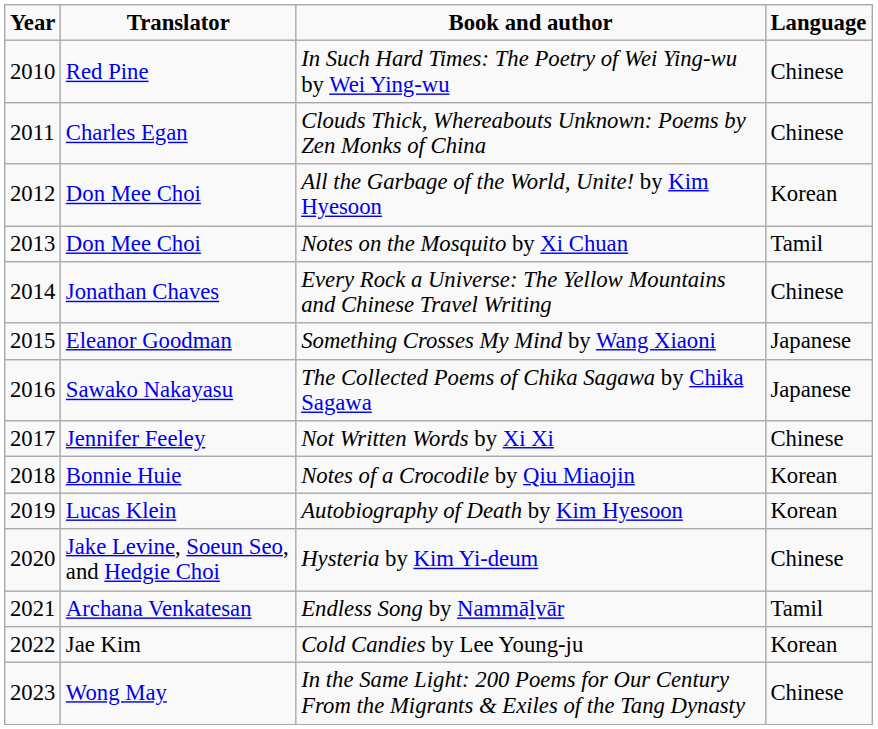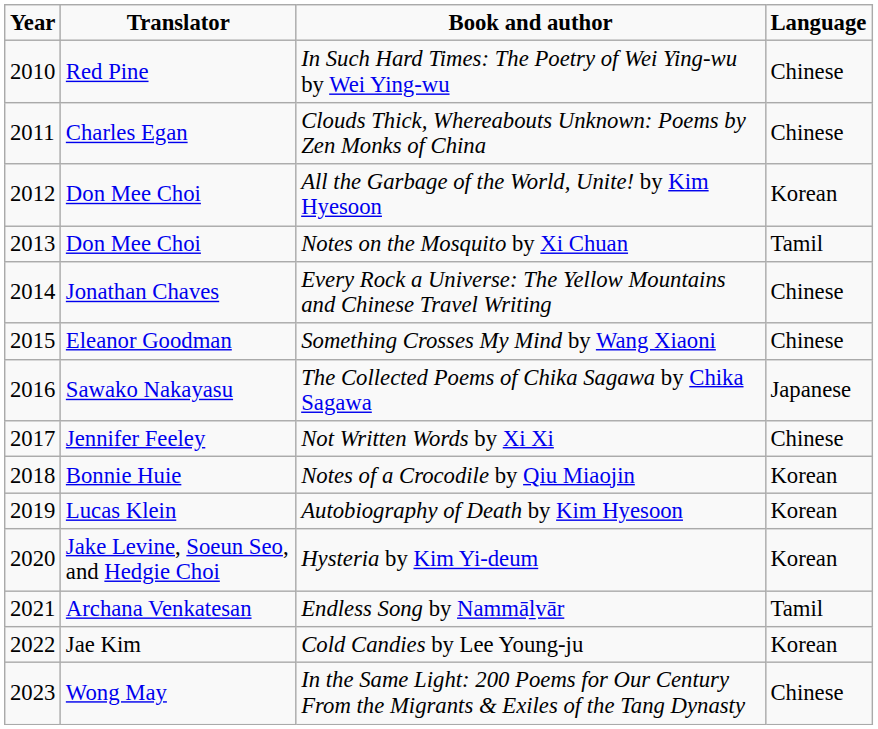 <table class="wikitable" style="width: 98%;">
 <tr align=center>
 <td><strong>Year</strong></td>
 <td><strong>Translator</strong></td>
 <td><strong>Book and author</strong></td>
 <td><strong>Language</strong></td>
 </tr>
 <tr>
 <td>2010</td>
 <td><a href='#'>Red Pine</a></td>
 <td><em>In Such Hard Times: The Poetry of Wei Ying-wu</em> by <a href='#'>Wei Ying-wu</a></td>
 <td>Chinese</td>
 </tr>
 <tr>
 <td>2011</td>
 <td><a href='#'>Charles Egan</a></td>
 <td><em>Clouds Thick, Whereabouts Unknown: Poems by Zen Monks of China</em></td>
 <td>Chinese</td>
 </tr>
 <tr>
 <td>2012</td>
 <td><a href='#'>Don Mee Choi</a></td>
 <td><em>All the Garbage of the World, Unite!</em> by <a href='#'>Kim Hyesoon</a></td>
 <td>Korean</td>
 </tr>
 <tr>
 <td>2013</td>
 <td><a href='#'>Don Mee Choi</a></td>
 <td><em>Notes on the Mosquito</em> by <a href='#'>Xi Chuan</a></td>
 <td>Tamil</td>
 </tr>
 <tr>
 <td>2014</td>
 <td><a href='#'>Jonathan Chaves</a></td>
 <td><em>Every Rock a Universe: The Yellow Mountains and Chinese Travel Writing</em></td>
 <td>Chinese</td>
 </tr>
 <tr>
 <td>2015</td>
 <td><a href='#'>Eleanor Goodman</a></td>
 <td><em>Something Crosses My Mind</em> by <a href='#'>Wang Xiaoni</a></td>
-<td>Japanese</td>
+<td>Chinese</td>
 </tr>
 <tr>
 <td>2016</td>
 <td><a href='#'>Sawako Nakayasu</a></td>
 <td><em>The Collected Poems of Chika Sagawa</em> by <a href='#'>Chika Sagawa</a></td>
 <td>Japanese</td>
 </tr>
 <tr>
 <td>2017</td>
 <td><a href='#'>Jennifer Feeley</a></td>
 <td><em>Not Written Words</em> by <a href='#'>Xi Xi</a></td>
 <td>Chinese</td>
 </tr>
 <tr>
 <td>2018</td>
 <td><a href='#'>Bonnie Huie</a></td>
 <td><em>Notes of a Crocodile</em> by <a href='#'>Qiu Miaojin</a></td>
 <td>Korean</td>
 </tr>
 <tr>
 <td>2019</td>
 <td><a href='#'>Lucas Klein</a></td>
 <td><em>Autobiography of Death</em> by <a href='#'>Kim Hyesoon</a></td>
 <td>Korean</td>
 </tr>
 <tr>
 <td>2020</td>
 <td><a href='#'>Jake Levine</a>, <a href='#'>Soeun Seo</a>, and <a href='#'>Hedgie Choi</a></td>
 <td><em>Hysteria</em> by <a href='#'>Kim Yi-deum</a></td>
-<td>Chinese</td>
+<td>Korean</td>
 </tr>
 <tr>
 <td>2021</td>
 <td><a href='#'>Archana Venkatesan</a></td>
 <td><em>Endless Song</em> by <a href='#'>Nammāḻvār</a></td>
 <td>Tamil</td>
 </tr>
 <tr>
 <td>2022</td>
 <td>Jae Kim</td>
 <td><em>Cold Candies</em> by Lee Young-ju</td>
 <td>Korean</td>
 </tr>
 <tr>
 <td>2023</td>
 <td><a href='#'>Wong May</a></td>
 <td><em>In the Same Light: 200 Poems for Our Century From the Migrants & Exiles of the Tang Dynasty</em></td>
 <td>Chinese</td>
 </tr>
 </table>
